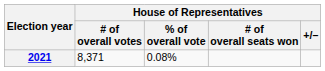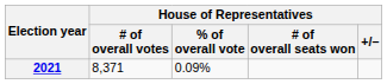 <table class=wikitable>
 <tr>
 <th rowspan=2>Election year</th>
 <th colspan=4>House of Representatives</th>
 </tr>
 <tr>
 <th># of<br>overall votes</th>
 <th>% of<br>overall vote</th>
 <th># of<br>overall seats won</th>
 <th>+/–</th>
 </tr>
 <tr>
 <th><a href='#'>2021</a></th>
 <td>8,371</td>
-<td>0.08%</td>
+<td>0.09%</td>
 <td></td>
 <td></td>
 </tr>
 </table>
